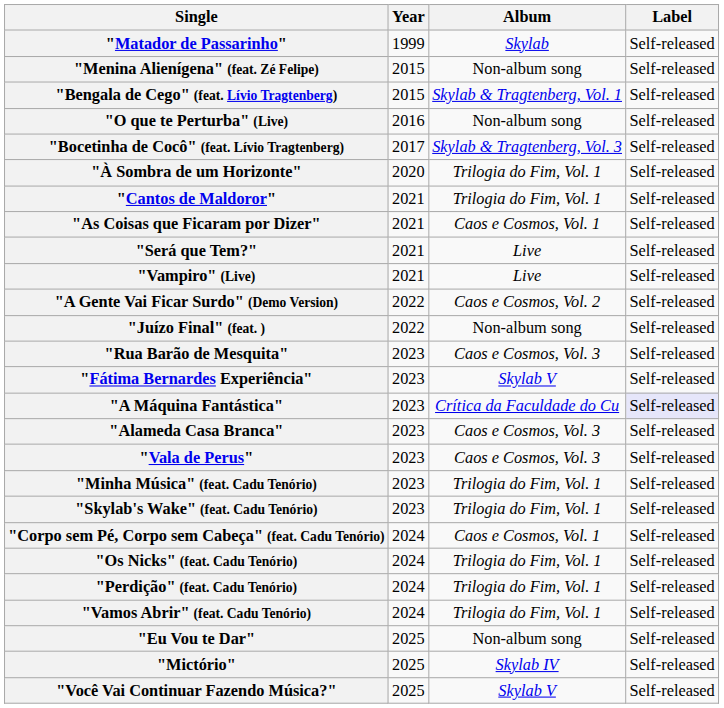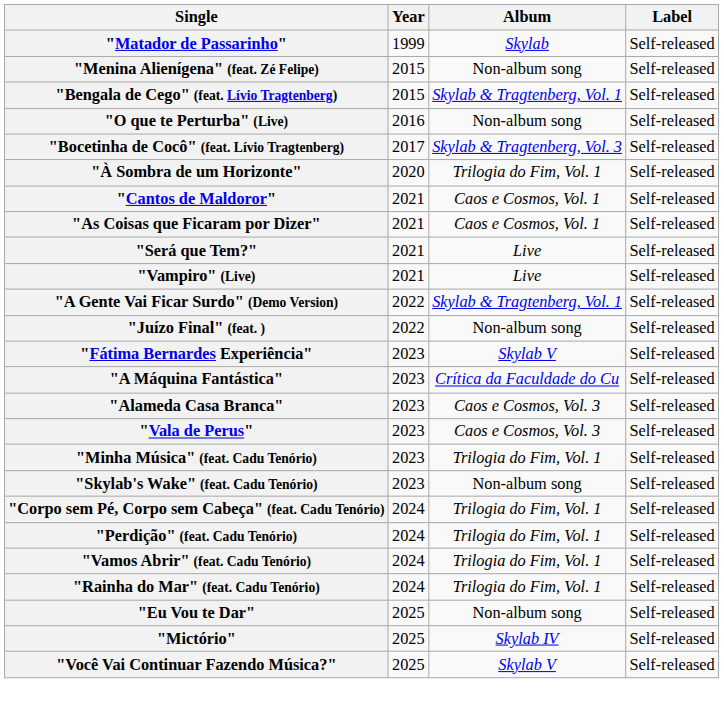 <table class="wikitable plainrowheaders" | colspan="4" style="text-align:center;">
 <tr>
 <th scope="col">Single</th>
 <th scope="col">Year</th>
 <th scope="col">Album</th>
 <th scope="col">Label</th>
 </tr>
 <tr>
 <th scope="row">"<a href='#'>Matador de Passarinho</a>"</th>
 <td>1999</td>
 <td><em><a href='#'>Skylab</a></em></td>
 <td>Self-released</td>
 </tr>
 <tr>
 <th scope="row">"Menina Alienígena" <small>(feat. Zé Felipe)</small></th>
 <td>2015</td>
 <td>Non-album song</td>
 <td>Self-released</td>
 </tr>
 <tr>
 <th scope="row">"Bengala de Cego" <small>(feat. <a href='#'>Lívio Tragtenberg</a>)</small></th>
 <td>2015</td>
 <td><em><a href='#'>Skylab & Tragtenberg, Vol. 1</a></em></td>
 <td>Self-released</td>
 </tr>
 <tr>
 <th scope="row">"O que te Perturba" <small>(Live)</small></th>
 <td>2016</td>
 <td>Non-album song</td>
 <td>Self-released</td>
 </tr>
 <tr>
 <th scope="row">"Bocetinha de Cocô" <small>(feat. Lívio Tragtenberg)</small></th>
 <td>2017</td>
 <td><em><a href='#'>Skylab & Tragtenberg, Vol. 3</a></em></td>
 <td>Self-released</td>
 </tr>
 <tr>
 <th scope="row">"À Sombra de um Horizonte"</th>
 <td>2020</td>
 <td><em>Trilogia do Fim, Vol. 1</em></td>
 <td>Self-released</td>
 </tr>
 <tr>
 <th scope="row">"<a href='#'>Cantos de Maldoror</a>"</th>
 <td>2021</td>
-<td><em>Trilogia do Fim, Vol. 1</em></td>
+<td><em>Caos e Cosmos, Vol. 1</em></td>
 <td>Self-released</td>
 </tr>
 <tr>
 <th scope="row">"As Coisas que Ficaram por Dizer"</th>
 <td>2021</td>
 <td><em>Caos e Cosmos, Vol. 1</em></td>
 <td>Self-released</td>
 </tr>
 <tr>
 <th scope="row">"Será que Tem?"</th>
 <td>2021</td>
 <td><em>Live</em></td>
 <td>Self-released</td>
 </tr>
 <tr>
 <th scope="row">"Vampiro" <small>(Live)</small></th>
 <td>2021</td>
 <td><em>Live</em></td>
 <td>Self-released</td>
 </tr>
 <tr>
 <th scope="row">"A Gente Vai Ficar Surdo" <small>(Demo Version)</small></th>
 <td>2022</td>
-<td><em>Caos e Cosmos, Vol. 2</em></td>
+<td><em><a href='#'>Skylab & Tragtenberg, Vol. 1</a></em></td>
 <td>Self-released</td>
 </tr>
 <tr>
 <th scope="row">"Juízo Final" <small>(feat. )</small></th>
 <td>2022</td>
 <td>Non-album song</td>
-<td>Self-released</td>
-</tr>
-<tr>
-<th scope="row">"Rua Barão de Mesquita"</th>
-<td>2023</td>
-<td><em>Caos e Cosmos, Vol. 3</em></td>
 <td>Self-released</td>
 </tr>
 <tr>
 <th scope="row">"<a href='#'>Fátima Bernardes</a> Experiência"</th>
 <td>2023</td>
 <td><em><a href='#'>Skylab V</a></em></td>
 <td>Self-released</td>
 </tr>
 <tr>
 <th scope="row">"A Máquina Fantástica"</th>
 <td>2023</td>
 <td><em><a href='#'>Crítica da Faculdade do Cu</a></em></td>
-<td style="background: lavender;">Self-released</td>
+<td>Self-released</td>
 </tr>
 <tr>
 <th scope="row">"Alameda Casa Branca"</th>
 <td>2023</td>
 <td><em>Caos e Cosmos, Vol. 3</em></td>
 <td>Self-released</td>
 </tr>
 <tr>
 <th scope="row">"<a href='#'>Vala de Perus</a>"</th>
 <td>2023</td>
 <td><em>Caos e Cosmos, Vol. 3</em></td>
 <td>Self-released</td>
 </tr>
 <tr>
 <th scope="row">"Minha Música" <small>(feat. Cadu Tenório)</small></th>
 <td>2023</td>
 <td><em>Trilogia do Fim, Vol. 1</em></td>
 <td>Self-released</td>
 </tr>
 <tr>
 <th scope="row">"Skylab's Wake" <small>(feat. Cadu Tenório)</small></th>
 <td>2023</td>
-<td><em>Trilogia do Fim, Vol. 1</em></td>
+<td>Non-album song</td>
 <td>Self-released</td>
 </tr>
 <tr>
 <th scope="row">"Corpo sem Pé, Corpo sem Cabeça" <small>(feat. Cadu Tenório)</small></th>
-<td>2024</td>
-<td><em>Caos e Cosmos, Vol. 1</em></td>
-<td>Self-released</td>
-</tr>
-<tr>
-<th scope="row">"Os Nicks" <small>(feat. Cadu Tenório)</small></th>
 <td>2024</td>
 <td><em>Trilogia do Fim, Vol. 1</em></td>
 <td>Self-released</td>
 </tr>
 <tr>
 <th scope="row">"Perdição" <small>(feat. Cadu Tenório)</small></th>
 <td>2024</td>
 <td><em>Trilogia do Fim, Vol. 1</em></td>
 <td>Self-released</td>
 </tr>
 <tr>
 <th scope="row">"Vamos Abrir" <small>(feat. Cadu Tenório)</small></th>
+<td>2024</td>
+<td><em>Trilogia do Fim, Vol. 1</em></td>
+<td>Self-released</td>
+</tr>
+<tr>
+<th scope="row">"Rainha do Mar" <small>(feat. Cadu Tenório)</small></th>
 <td>2024</td>
 <td><em>Trilogia do Fim, Vol. 1</em></td>
 <td>Self-released</td>
 </tr>
 <tr>
 <th scope="row">"Eu Vou te Dar"</th>
 <td>2025</td>
 <td>Non-album song</td>
 <td>Self-released</td>
 </tr>
 <tr>
 <th scope="row">"Mictório"</th>
 <td>2025</td>
 <td><em><a href='#'>Skylab IV</a></em></td>
 <td>Self-released</td>
 </tr>
 <tr>
 <th scope="row">"Você Vai Continuar Fazendo Música?"</th>
 <td>2025</td>
 <td><em><a href='#'>Skylab V</a></em></td>
 <td>Self-released</td>
 </tr>
 </table>
